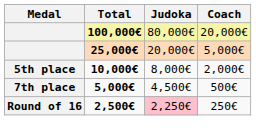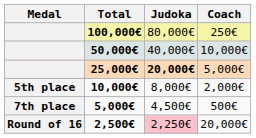 <table class=wikitable style="border: none; text-align:center;">
 <tr>
 <th>Medal</th>
 <th>Total</th>
 <th>Judoka</th>
 <th>Coach</th>
 </tr>
 <tr bgcolor=F7F6A8>
 <th></th>
 <td><strong>100,000€</strong></td>
 <td>80,000€</td>
-<td>20,000€</td>
+<td>250€</td>
+</tr>
+<tr bgcolor=DCE5E5>
+<th></th>
+<td><strong>50,000€</strong></td>
+<td>40,000€</td>
+<td>10,000€</td>
 </tr>
 <tr bgcolor=FFDAB9>
 <th></th>
 <td><strong>25,000€</strong></td>
-<td>20,000€</td>
+<td><strong>20,000€</strong></td>
 <td>5,000€</td>
 </tr>
 <tr>
 <th>5th place</th>
 <td><strong>10,000€</strong></td>
 <td>8,000€</td>
 <td>2,000€</td>
 </tr>
 <tr>
 <th>7th place</th>
 <td><strong>5,000€</strong></td>
 <td>4,500€</td>
 <td>500€</td>
 </tr>
 <tr>
 <th>Round of 16</th>
 <td><strong>2,500€</strong></td>
 <td style="background: pink;">2,250€</td>
-<td>250€</td>
+<td>20,000€</td>
 </tr>
 </table>
